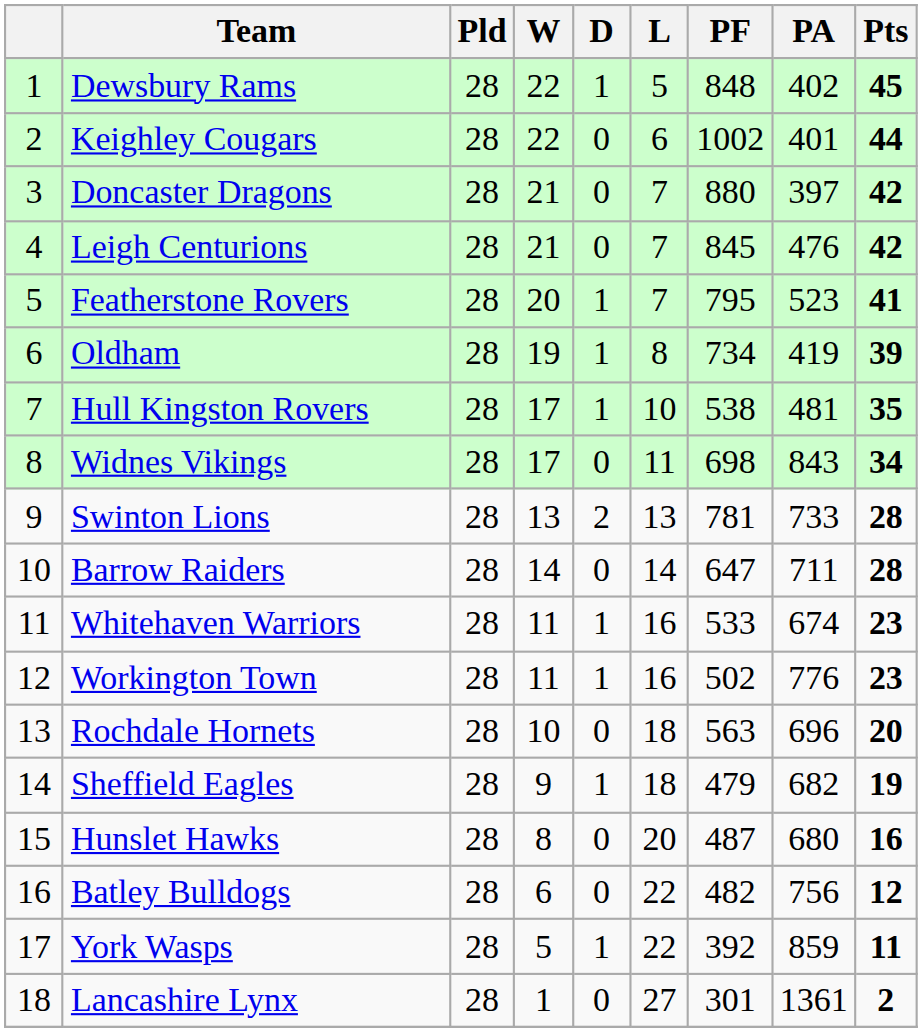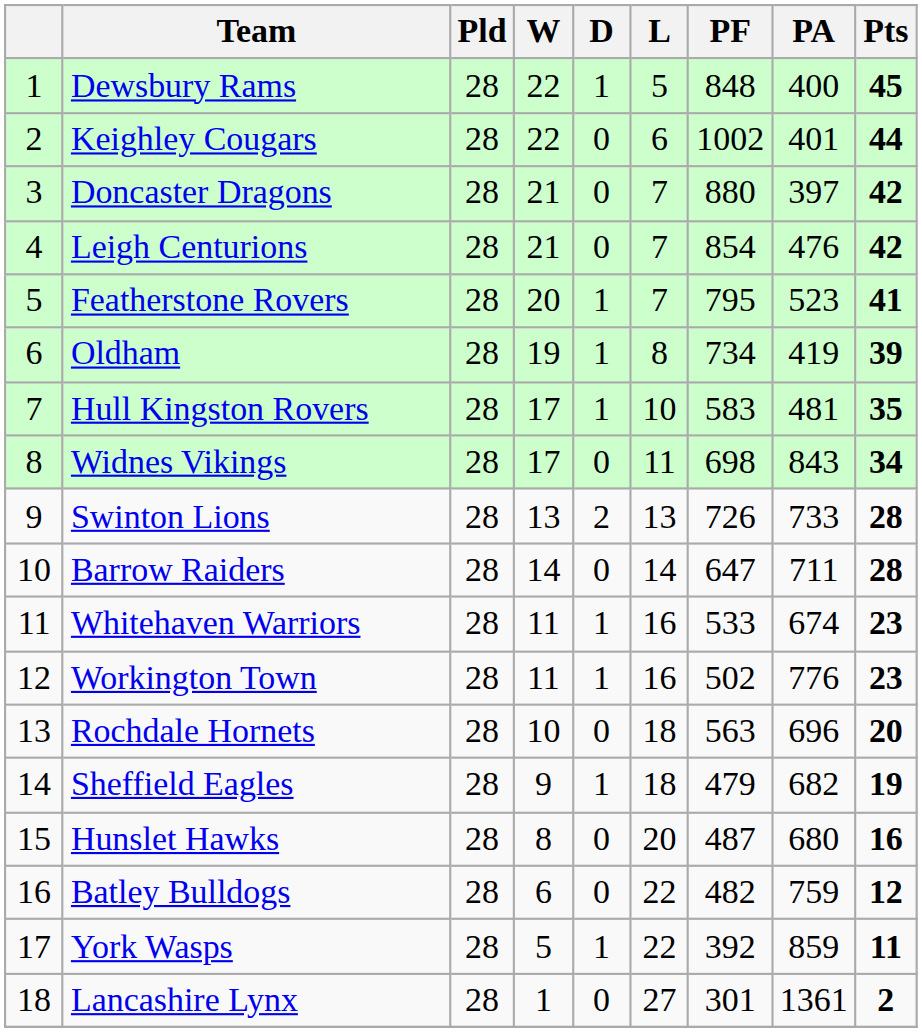 <table class="wikitable" style="text-align:center;">
 <tr>
 <th width=20 abbr="Position"></th>
 <th width=175>Team</th>
 <th width=20 abbr="Played">Pld</th>
 <th width=20 abbr="Won">W</th>
 <th width=20 abbr="Drawn">D</th>
 <th width=20 abbr="Lost">L</th>
 <th width=20 abbr="Points for">PF</th>
 <th width=20 abbr="Points against">PA</th>
 <th width=20 abbr="Points">Pts</th>
 </tr>
 <tr style="background:#CCFFCC;">
 <td>1</td>
 <td style="text-align:left;"><a href='#'>Dewsbury Rams</a></td>
 <td>28</td>
 <td>22</td>
 <td>1</td>
 <td>5</td>
 <td>848</td>
-<td>402</td>
+<td>400</td>
 <td><strong>45</strong></td>
 </tr>
 <tr style="background:#CCFFCC;">
 <td>2</td>
 <td style="text-align:left;"><a href='#'>Keighley Cougars</a></td>
 <td>28</td>
 <td>22</td>
 <td>0</td>
 <td>6</td>
 <td>1002</td>
 <td>401</td>
 <td><strong>44</strong></td>
 </tr>
 <tr style="background:#CCFFCC;">
 <td>3</td>
 <td style="text-align:left;"><a href='#'>Doncaster Dragons</a></td>
 <td>28</td>
 <td>21</td>
 <td>0</td>
 <td>7</td>
 <td>880</td>
 <td>397</td>
 <td><strong>42</strong></td>
 </tr>
 <tr style="background:#CCFFCC;">
 <td>4</td>
 <td style="text-align:left;"><a href='#'>Leigh Centurions</a></td>
 <td>28</td>
 <td>21</td>
 <td>0</td>
 <td>7</td>
-<td>845</td>
+<td>854</td>
 <td>476</td>
 <td><strong>42</strong></td>
 </tr>
 <tr style="background:#CCFFCC;">
 <td>5</td>
 <td style="text-align:left;"><a href='#'>Featherstone Rovers</a></td>
 <td>28</td>
 <td>20</td>
 <td>1</td>
 <td>7</td>
 <td>795</td>
 <td>523</td>
 <td><strong>41</strong></td>
 </tr>
 <tr style="background:#CCFFCC;">
 <td>6</td>
 <td style="text-align:left;"><a href='#'>Oldham</a></td>
 <td>28</td>
 <td>19</td>
 <td>1</td>
 <td>8</td>
 <td>734</td>
 <td>419</td>
 <td><strong>39</strong></td>
 </tr>
 <tr style="background:#CCFFCC;">
 <td>7</td>
 <td style="text-align:left;"><a href='#'>Hull Kingston Rovers</a></td>
 <td>28</td>
 <td>17</td>
 <td>1</td>
 <td>10</td>
-<td>538</td>
+<td>583</td>
 <td>481</td>
 <td><strong>35</strong></td>
 </tr>
 <tr style="background:#CCFFCC;">
 <td>8</td>
 <td style="text-align:left;"><a href='#'>Widnes Vikings</a></td>
 <td>28</td>
 <td>17</td>
 <td>0</td>
 <td>11</td>
 <td>698</td>
 <td>843</td>
 <td><strong>34</strong></td>
 </tr>
 <tr>
 <td>9</td>
 <td style="text-align:left;"><a href='#'>Swinton Lions</a></td>
 <td>28</td>
 <td>13</td>
 <td>2</td>
 <td>13</td>
-<td>781</td>
+<td>726</td>
 <td>733</td>
 <td><strong>28</strong></td>
 </tr>
 <tr>
 <td>10</td>
 <td style="text-align:left;"><a href='#'>Barrow Raiders</a></td>
 <td>28</td>
 <td>14</td>
 <td>0</td>
 <td>14</td>
 <td>647</td>
 <td>711</td>
 <td><strong>28</strong></td>
 </tr>
 <tr>
 <td>11</td>
 <td style="text-align:left;"><a href='#'>Whitehaven Warriors</a></td>
 <td>28</td>
 <td>11</td>
 <td>1</td>
 <td>16</td>
 <td>533</td>
 <td>674</td>
 <td><strong>23</strong></td>
 </tr>
 <tr>
 <td>12</td>
 <td style="text-align:left;"><a href='#'>Workington Town</a></td>
 <td>28</td>
 <td>11</td>
 <td>1</td>
 <td>16</td>
 <td>502</td>
 <td>776</td>
 <td><strong>23</strong></td>
 </tr>
 <tr>
 <td>13</td>
 <td style="text-align:left;"><a href='#'>Rochdale Hornets</a></td>
 <td>28</td>
 <td>10</td>
 <td>0</td>
 <td>18</td>
 <td>563</td>
 <td>696</td>
 <td><strong>20</strong></td>
 </tr>
 <tr>
 <td>14</td>
 <td style="text-align:left;"><a href='#'>Sheffield Eagles</a></td>
 <td>28</td>
 <td>9</td>
 <td>1</td>
 <td>18</td>
 <td>479</td>
 <td>682</td>
 <td><strong>19</strong></td>
 </tr>
 <tr>
 <td>15</td>
 <td style="text-align:left;"><a href='#'>Hunslet Hawks</a></td>
 <td>28</td>
 <td>8</td>
 <td>0</td>
 <td>20</td>
 <td>487</td>
 <td>680</td>
 <td><strong>16</strong></td>
 </tr>
 <tr>
 <td>16</td>
 <td style="text-align:left;"><a href='#'>Batley Bulldogs</a></td>
 <td>28</td>
 <td>6</td>
 <td>0</td>
 <td>22</td>
 <td>482</td>
-<td>756</td>
+<td>759</td>
 <td><strong>12</strong></td>
 </tr>
 <tr>
 <td>17</td>
 <td style="text-align:left;"><a href='#'>York Wasps</a></td>
 <td>28</td>
 <td>5</td>
 <td>1</td>
 <td>22</td>
 <td>392</td>
 <td>859</td>
 <td><strong>11</strong></td>
 </tr>
 <tr>
 <td>18</td>
 <td style="text-align:left;"><a href='#'>Lancashire Lynx</a></td>
 <td>28</td>
 <td>1</td>
 <td>0</td>
 <td>27</td>
 <td>301</td>
 <td>1361</td>
 <td><strong>2</strong></td>
 </tr>
 <tr>
 </tr>
 </table>
